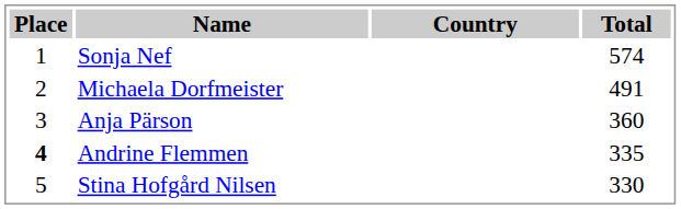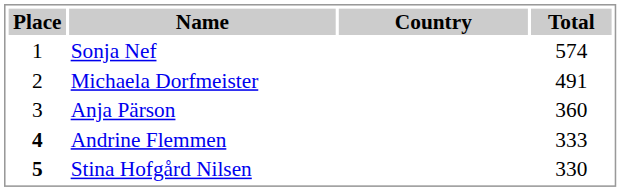 <table border="0" style="border: 1px solid #999; background-color:#FFFFFF; text-align:left; font-size:86%; line-height:15px;">
 <tr align="center" bgcolor="#CCCCCC">
 <th width=35>Place</th>
 <th width=170>Name</th>
 <th width=120>Country</th>
 <th width=50>Total</th>
 </tr>
 <tr>
 <td align=center>1</td>
 <td><a href='#'>Sonja Nef</a></td>
 <td></td>
 <td align=center>574</td>
 </tr>
 <tr>
 <td align=center>2</td>
 <td><a href='#'>Michaela Dorfmeister</a></td>
 <td></td>
 <td align=center>491</td>
 </tr>
 <tr>
 <td align=center>3</td>
 <td><a href='#'>Anja Pärson</a></td>
 <td></td>
 <td align=center>360</td>
 </tr>
 <tr>
 <td align=center><strong>4</strong></td>
 <td><a href='#'>Andrine Flemmen</a></td>
 <td></td>
-<td align=center>335</td>
+<td align=center>333</td>
 </tr>
 <tr>
-<td align=center>5</td>
+<td align=center><strong>5</strong></td>
 <td><a href='#'>Stina Hofgård Nilsen</a></td>
 <td></td>
 <td align=center>330</td>
 </tr>
 </table>
